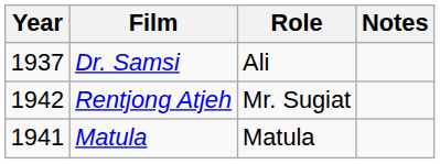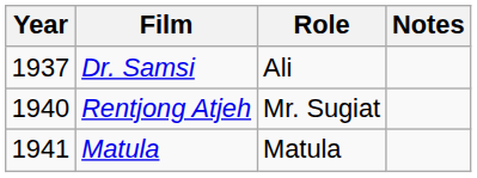 <table class="wikitable">
 <tr>
 <th>Year</th>
 <th>Film</th>
 <th>Role</th>
 <th>Notes</th>
 </tr>
 <tr>
 <td>1937</td>
 <td><em><a href='#'>Dr. Samsi</a></em></td>
 <td>Ali</td>
 <td></td>
 </tr>
 <tr>
-<td>1942</td>
+<td>1940</td>
 <td><em><a href='#'>Rentjong Atjeh</a></em></td>
 <td>Mr. Sugiat</td>
 <td></td>
 </tr>
 <tr>
 <td>1941</td>
 <td><em><a href='#'>Matula</a></em></td>
 <td>Matula</td>
 <td></td>
 </tr>
 </table>
